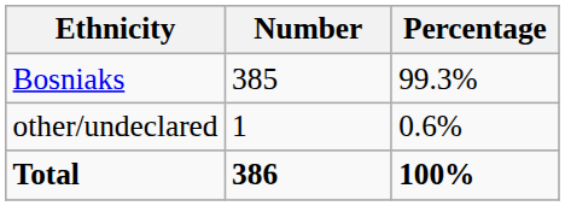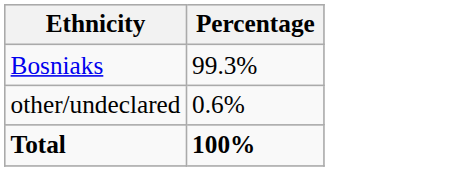 <table class="wikitable">
 <tr>
 <th width="100px">Ethnicity</th>
-<th width="80px">Number</th>
 <th width="80px">Percentage</th>
 </tr>
 <tr>
 <td><a href='#'>Bosniaks</a></td>
-<td>385</td>
 <td>99.3%</td>
 </tr>
 <tr>
 <td>other/undeclared</td>
-<td>1</td>
 <td>0.6%</td>
 </tr>
 <tr>
 <td><strong>Total</strong></td>
-<td><strong>386</strong></td>
 <td><strong>100%</strong></td>
 </tr>
 </table>
